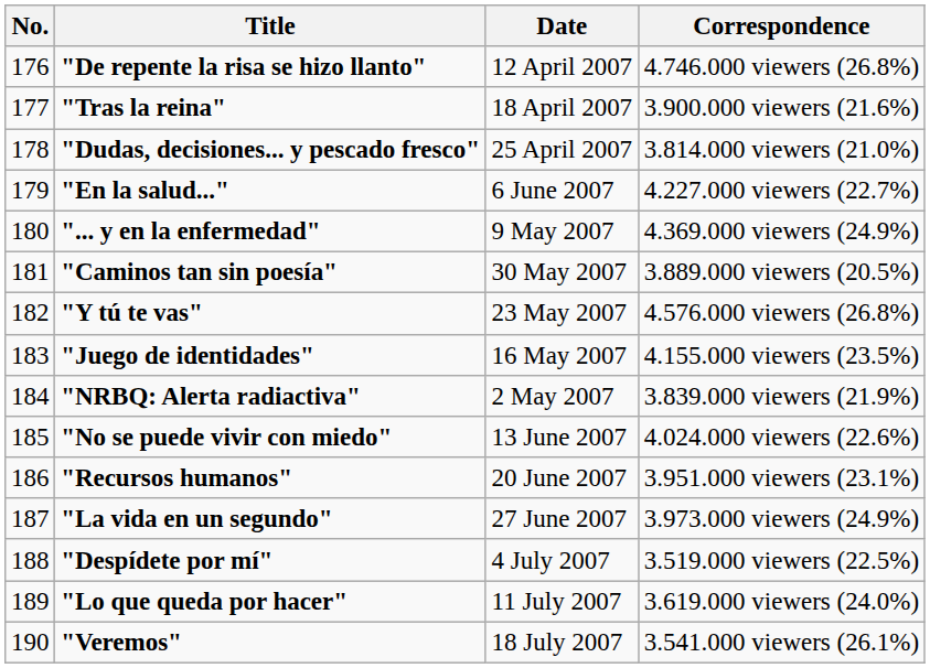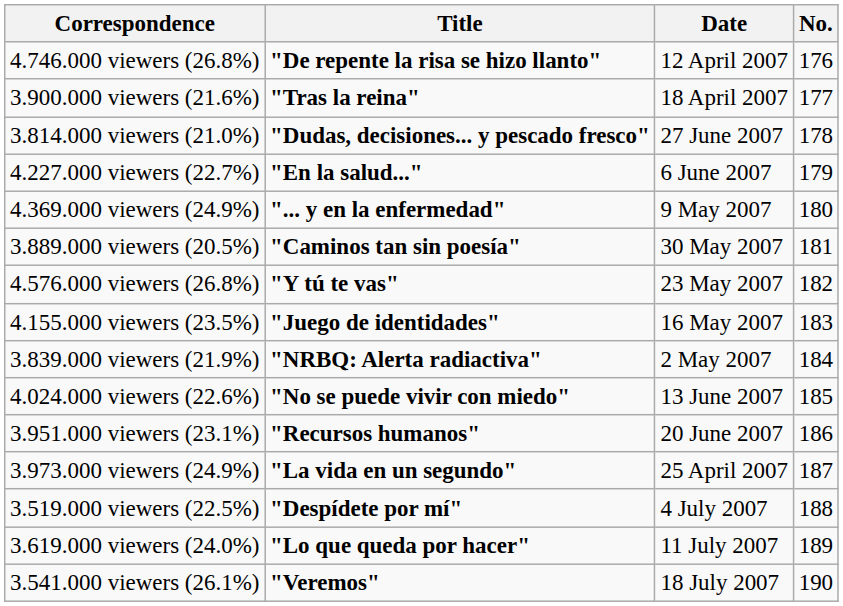 <table class="sortable wikitable" style="font-size:97%">
 <tr>
-<th>No.</th>
+<th>Correspondence</th>
 <th>Title</th>
 <th>Date</th>
-<th>Correspondence</th>
+<th>No.</th>
 </tr>
 <tr>
-<td>176</td>
+<td>4.746.000 viewers (26.8%)</td>
 <td><strong>"De repente la risa se hizo llanto"</strong></td>
 <td>12 April 2007</td>
-<td>4.746.000 viewers (26.8%)</td>
+<td>176</td>
 </tr>
 <tr>
-<td>177</td>
+<td>3.900.000 viewers (21.6%)</td>
 <td><strong>"Tras la reina"</strong></td>
 <td>18 April 2007</td>
-<td>3.900.000 viewers (21.6%)</td>
+<td>177</td>
 </tr>
 <tr>
+<td>3.814.000 viewers (21.0%)</td>
+<td><strong>"Dudas, decisiones... y pescado fresco"</strong></td>
+<td>27 June 2007</td>
 <td>178</td>
-<td><strong>"Dudas, decisiones... y pescado fresco"</strong></td>
-<td>25 April 2007</td>
-<td>3.814.000 viewers (21.0%)</td>
 </tr>
 <tr>
-<td>179</td>
+<td>4.227.000 viewers (22.7%)</td>
 <td><strong>"En la salud..."</strong></td>
 <td>6 June 2007</td>
-<td>4.227.000 viewers (22.7%)</td>
+<td>179</td>
 </tr>
 <tr>
-<td>180</td>
+<td>4.369.000 viewers (24.9%)</td>
 <td><strong>"... y en la enfermedad"</strong></td>
 <td>9 May 2007</td>
-<td>4.369.000 viewers (24.9%)</td>
+<td>180</td>
 </tr>
 <tr>
-<td>181</td>
+<td>3.889.000 viewers (20.5%)</td>
 <td><strong>"Caminos tan sin poesía"</strong></td>
 <td>30 May 2007</td>
-<td>3.889.000 viewers (20.5%)</td>
+<td>181</td>
 </tr>
 <tr>
-<td>182</td>
+<td>4.576.000 viewers (26.8%)</td>
 <td><strong>"Y tú te vas"</strong></td>
 <td>23 May 2007</td>
-<td>4.576.000 viewers (26.8%)</td>
+<td>182</td>
 </tr>
 <tr>
-<td>183</td>
+<td>4.155.000 viewers (23.5%)</td>
 <td><strong>"Juego de identidades"</strong></td>
 <td>16 May 2007</td>
-<td>4.155.000 viewers (23.5%)</td>
+<td>183</td>
 </tr>
 <tr>
-<td>184</td>
+<td>3.839.000 viewers (21.9%)</td>
 <td><strong>"NRBQ: Alerta radiactiva"</strong></td>
 <td>2 May 2007</td>
-<td>3.839.000 viewers (21.9%)</td>
+<td>184</td>
 </tr>
 <tr>
-<td>185</td>
+<td>4.024.000 viewers (22.6%)</td>
 <td><strong>"No se puede vivir con miedo"</strong></td>
 <td>13 June 2007</td>
-<td>4.024.000 viewers (22.6%)</td>
+<td>185</td>
 </tr>
 <tr>
-<td>186</td>
+<td>3.951.000 viewers (23.1%)</td>
 <td><strong>"Recursos humanos"</strong></td>
 <td>20 June 2007</td>
-<td>3.951.000 viewers (23.1%)</td>
+<td>186</td>
 </tr>
 <tr>
+<td>3.973.000 viewers (24.9%)</td>
+<td><strong>"La vida en un segundo"</strong></td>
+<td>25 April 2007</td>
 <td>187</td>
-<td><strong>"La vida en un segundo"</strong></td>
-<td>27 June 2007</td>
-<td>3.973.000 viewers (24.9%)</td>
 </tr>
 <tr>
-<td>188</td>
+<td>3.519.000 viewers (22.5%)</td>
 <td><strong>"Despídete por mí"</strong></td>
 <td>4 July 2007</td>
-<td>3.519.000 viewers (22.5%)</td>
+<td>188</td>
 </tr>
 <tr>
-<td>189</td>
+<td>3.619.000 viewers (24.0%)</td>
 <td><strong>"Lo que queda por hacer"</strong></td>
 <td>11 July 2007</td>
-<td>3.619.000 viewers (24.0%)</td>
+<td>189</td>
 </tr>
 <tr>
-<td>190</td>
+<td>3.541.000 viewers (26.1%)</td>
 <td><strong>"Veremos"</strong></td>
 <td>18 July 2007</td>
-<td>3.541.000 viewers (26.1%)</td>
+<td>190</td>
 </tr>
 </table>
